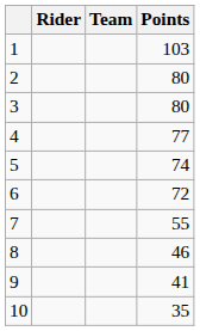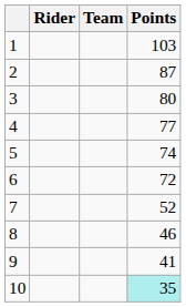 <table class="wikitable">
 <tr>
 <th></th>
 <th>Rider</th>
 <th>Team</th>
 <th>Points</th>
 </tr>
 <tr>
 <td>1</td>
 <td> </td>
 <td></td>
 <td align=right>103</td>
 </tr>
 <tr>
 <td>2</td>
 <td></td>
 <td></td>
-<td align=right>80</td>
+<td align=right>87</td>
 </tr>
 <tr>
 <td>3</td>
 <td></td>
 <td></td>
 <td align=right>80</td>
 </tr>
 <tr>
 <td>4</td>
 <td></td>
 <td></td>
 <td align=right>77</td>
 </tr>
 <tr>
 <td>5</td>
 <td></td>
 <td></td>
 <td align=right>74</td>
 </tr>
 <tr>
 <td>6</td>
 <td></td>
 <td></td>
 <td align=right>72</td>
 </tr>
 <tr>
 <td>7</td>
 <td></td>
 <td></td>
-<td align=right>55</td>
+<td align=right>52</td>
 </tr>
 <tr>
 <td>8</td>
 <td></td>
 <td></td>
 <td align=right>46</td>
 </tr>
 <tr>
 <td>9</td>
 <td></td>
 <td></td>
 <td align=right>41</td>
 </tr>
 <tr>
 <td>10</td>
 <td></td>
 <td></td>
-<td style="text-align:right;">35</td>
+<td style="background: paleturquoise; text-align:right;">35</td>
 </tr>
 </table>
